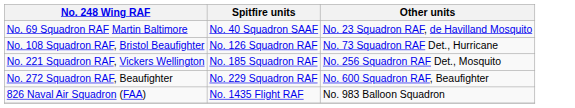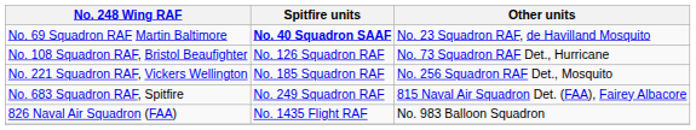 <table class="wikitable">
 <tr>
 <th><a href='#'>No. 248 Wing RAF</a></th>
 <th>Spitfire units</th>
 <th>Other units</th>
 </tr>
 <tr>
 <td><a href='#'>No. 69 Squadron RAF</a> <a href='#'>Martin Baltimore</a></td>
-<td><a href='#'>No. 40 Squadron SAAF</a></td>
+<td><strong><a href='#'>No. 40 Squadron SAAF</a></strong></td>
 <td><a href='#'>No. 23 Squadron RAF</a>, <a href='#'>de Havilland Mosquito</a></td>
 </tr>
 <tr>
 <td><a href='#'>No. 108 Squadron RAF</a>, <a href='#'>Bristol Beaufighter</a></td>
 <td><a href='#'>No. 126 Squadron RAF</a></td>
 <td><a href='#'>No. 73 Squadron RAF</a> Det., Hurricane</td>
 </tr>
 <tr>
 <td><a href='#'>No. 221 Squadron RAF</a>, <a href='#'>Vickers Wellington</a></td>
 <td><a href='#'>No. 185 Squadron RAF</a></td>
 <td><a href='#'>No. 256 Squadron RAF</a> Det., Mosquito</td>
 </tr>
 <tr>
-<td><a href='#'>No. 272 Squadron RAF</a>, Beaufighter</td>
-<td><a href='#'>No. 229 Squadron RAF</a></td>
-<td><a href='#'>No. 600 Squadron RAF</a>, Beaufighter</td>
+<td><a href='#'>No. 683 Squadron RAF</a>, Spitfire</td>
+<td><a href='#'>No. 249 Squadron RAF</a></td>
+<td><a href='#'>815 Naval Air Squadron</a> Det. (<a href='#'>FAA</a>), <a href='#'>Fairey Albacore</a></td>
 </tr>
 <tr>
 <td><a href='#'>826 Naval Air Squadron</a> (<a href='#'>FAA</a>)</td>
 <td><a href='#'>No. 1435 Flight RAF</a></td>
 <td>No. 983 Balloon Squadron</td>
 </tr>
 <tr>
 </tr>
 </table>
